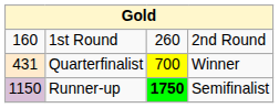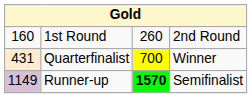 <table class="wikitable" style="font-size:78%;">
 <tr>
 <th colspan=4 style="background:#fff7cc;">Gold</th>
 </tr>
 <tr>
 <td align="center">160</td>
 <td>1st Round</td>
 <td align="center">260</td>
 <td>2nd Round</td>
 </tr>
 <tr>
 <td align="center" style="background:#ffebcd;">431</td>
 <td>Quarterfinalist</td>
 <td align="center" style="background:#ffff00;">700</td>
 <td>Winner</td>
 </tr>
 <tr>
-<td align="center" style="background:#D8BFD8;">1150</td>
+<td align="center" style="background:#D8BFD8;">1149</td>
 <td>Runner-up</td>
-<td align="center" style="background:#00ff00;font-weight:bold;">1750</td>
+<td align="center" style="background:#00ff00;font-weight:bold;">1570</td>
 <td>Semifinalist</td>
 </tr>
 <tr>
 </tr>
 </table>
